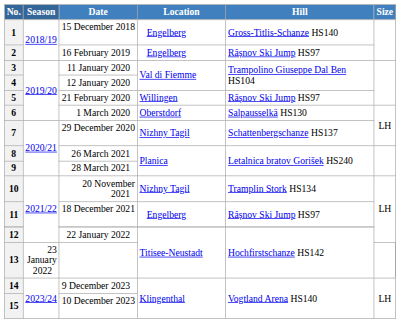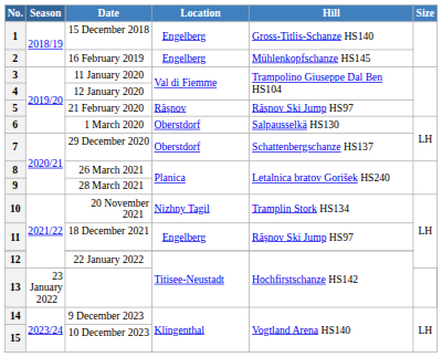 <table class="wikitable sortable" style="font-size:86%; line-height:15px; text-align:left; border:grey solid 1px; border-collapse:collapse; background:#ffffff;">
 <tr style="background:#efefef;">
 <th style="background-color:#369; color:white; width:10px;">No.</th>
 <th style="background-color:#369; color:white;  width:30px;">Season</th>
 <th style="background-color:#4180be; color:white; width:105px;">Date</th>
 <th style="background-color:#4180be; color:white; width:120px;">Location</th>
 <th style="background-color:#4180be; color:white; width:205px;">Hill</th>
 <th style="background-color:#4180be; color:white; width:25px;">Size</th>
 </tr>
 <tr>
 <th scope="row" style="text-align:center;">1</th>
 <td style="text-align:center;" rowspan="2"><a href='#'>2018/19</a></td>
 <td align=right>15 December 2018  </td>
 <td>   <a href='#'>Engelberg</a></td>
 <td><a href='#'>Gross-Titlis-Schanze</a> HS140</td>
 <td rowspan=2 align=center></td>
 </tr>
 <tr>
 <th scope="row" style="text-align:center;">2</th>
 <td align=right>16 February 2019  </td>
 <td>   <a href='#'>Engelberg</a></td>
-<td><a href='#'>Râșnov Ski Jump</a> HS97</td>
+<td><a href='#'>Mühlenkopfschanze</a> HS145</td>
 </tr>
 <tr>
 <th scope="row" style="text-align:center;">3</th>
 <td style="text-align:center;" rowspan="4"><a href='#'>2019/20</a></td>
 <td align=right>11 January 2020  </td>
 <td rowspan=2> <a href='#'>Val di Fiemme</a></td>
 <td rowspan=2><a href='#'>Trampolino Giuseppe Dal Ben</a> HS104</td>
 <td rowspan=3 align=center></td>
 </tr>
 <tr>
 <th scope="row" style="text-align:center;">4</th>
 <td align=right>12 January 2020  </td>
 </tr>
 <tr>
 <th scope="row" style="text-align:center;">5</th>
 <td align=right>21 February 2020  </td>
-<td> <a href='#'>Willingen</a></td>
+<td> <a href='#'>Râșnov</a></td>
 <td><a href='#'>Râșnov Ski Jump</a> HS97</td>
 </tr>
 <tr>
 <th scope="row" style="text-align:center;">6</th>
 <td align=right>1 March 2020  </td>
 <td> <a href='#'>Oberstdorf</a></td>
 <td><a href='#'>Salpausselkä</a> HS130</td>
 <td rowspan=2 align=center>LH</td>
 </tr>
 <tr>
 <th scope="row" style="text-align:center;">7</th>
 <td style="text-align:center;" rowspan="3"><a href='#'>2020/21</a></td>
 <td align=right>29 December 2020  </td>
-<td> <a href='#'>Nizhny Tagil</a></td>
+<td> <a href='#'>Oberstdorf</a></td>
 <td><a href='#'>Schattenbergschanze</a> HS137</td>
 </tr>
 <tr>
 <th scope="row" style="text-align:center;">8</th>
 <td align=right>26 March 2021  </td>
 <td rowspan=2> <a href='#'>Planica</a></td>
 <td rowspan=2><a href='#'>Letalnica bratov Gorišek</a> HS240</td>
 <td rowspan=2 align=center></td>
 </tr>
 <tr>
 <th scope="row" style="text-align:center;">9</th>
 <td align=right>28 March 2021  </td>
 </tr>
 <tr>
 <th scope="row" style="text-align:center;">10</th>
 <td style="text-align:center;" rowspan="4"><a href='#'>2021/22</a></td>
 <td align=right>20 November 2021  </td>
 <td> <a href='#'>Nizhny Tagil</a></td>
 <td><a href='#'>Tramplin Stork</a> HS134</td>
 <td rowspan=4 align=center>LH</td>
 </tr>
 <tr>
 <th scope="row" style="text-align:center;">11</th>
 <td align=right>18 December 2021  </td>
 <td>   <a href='#'>Engelberg</a></td>
 <td><a href='#'>Râșnov Ski Jump</a> HS97</td>
 </tr>
 <tr>
 </tr>
 <tr>
 <th scope="row" style="text-align:center;">12</th>
 <td align=right>22 January 2022  </td>
 <td rowspan=2> <a href='#'>Titisee-Neustadt</a></td>
 <td rowspan=2><a href='#'>Hochfirstschanze</a> HS142</td>
 </tr>
 <tr>
 <th scope="row" style="text-align:center;">13</th>
 <td align=right>23 January 2022  </td>
 </tr>
 <tr>
 <th scope="row" style="text-align:center;">14</th>
 <td style="text-align:center;" rowspan="2"><a href='#'>2023/24</a></td>
 <td align=right>9 December 2023  </td>
 <td rowspan="2"> <a href='#'>Klingenthal</a></td>
 <td rowspan="2"><a href='#'>Vogtland Arena</a> HS140</td>
 <td rowspan="2" align=center>LH</td>
 </tr>
 <tr>
 <th scope="row" style="text-align:center;">15</th>
 <td align=right>10 December 2023  </td>
 </tr>
 </table>
